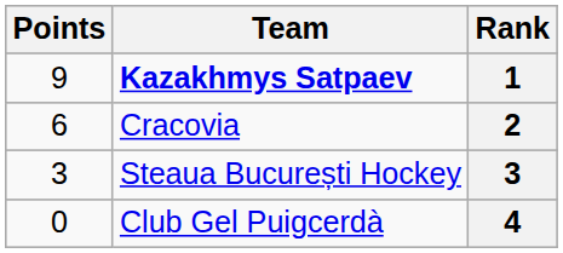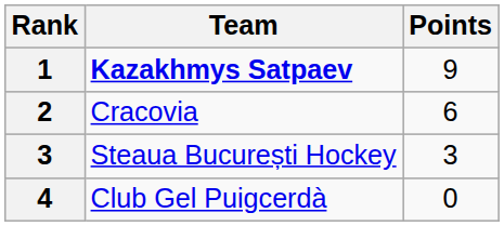 <table class="wikitable" style="text-align: center;">
 <tr>
+<th>Rank</th>
+<th>Team</th>
 <th>Points</th>
-<th>Team</th>
-<th>Rank</th>
 </tr>
 <tr>
+<th>1</th>
+<td style="text-align: left;"> <strong><a href='#'>Kazakhmys Satpaev</a></strong></td>
 <td>9</td>
-<td style="text-align: left;"> <strong><a href='#'>Kazakhmys Satpaev</a></strong></td>
-<th>1</th>
 </tr>
 <tr>
+<th>2</th>
+<td style="text-align: left;"> <a href='#'>Cracovia</a></td>
 <td>6</td>
-<td style="text-align: left;"> <a href='#'>Cracovia</a></td>
-<th>2</th>
 </tr>
 <tr>
+<th>3</th>
+<td style="text-align: left;"> <a href='#'>Steaua București Hockey</a></td>
 <td>3</td>
-<td style="text-align: left;"> <a href='#'>Steaua București Hockey</a></td>
-<th>3</th>
 </tr>
 <tr>
+<th>4</th>
+<td style="text-align: left;"> <a href='#'>Club Gel Puigcerdà</a></td>
 <td>0</td>
-<td style="text-align: left;"> <a href='#'>Club Gel Puigcerdà</a></td>
-<th>4</th>
 </tr>
 </table>
